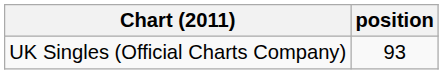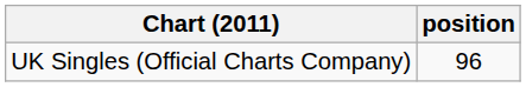 <table class="wikitable">
 <tr>
 <th>Chart (2011)</th>
 <th>position</th>
 </tr>
 <tr>
 <td>UK Singles (Official Charts Company)</td>
-<td style="text-align:center;">93</td>
+<td style="text-align:center;">96</td>
 </tr>
 </table>
